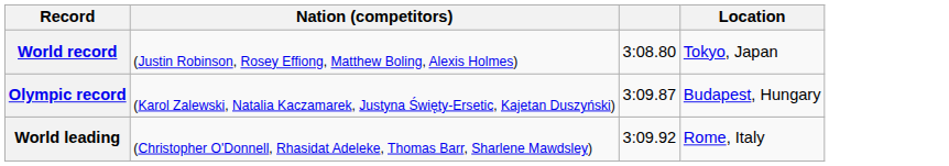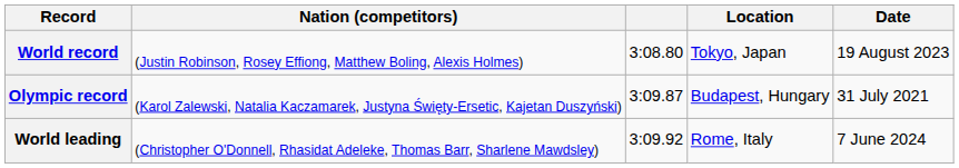 <table class="wikitable">
 <tr>
 <th scope="col">Record</th>
 <th scope="col">Nation (competitors)</th>
 <th scope="col"></th>
 <th scope="col">Location</th>
+<th scope="col">Date</th>
 </tr>
 <tr>
 <th scope="row"><a href='#'>World record</a></th>
 <td><br><small>(<a href='#'>Justin Robinson</a>, <a href='#'>Rosey Effiong</a>, <a href='#'>Matthew Boling</a>, <a href='#'>Alexis Holmes</a>)</small></td>
 <td style="text-align:center">3:08.80</td>
 <td><a href='#'>Tokyo</a>, Japan</td>
+<td>19 August 2023</td>
 </tr>
 <tr>
 <th scope="row"><a href='#'>Olympic record</a></th>
 <td><br><small>(<a href='#'>Karol Zalewski</a>, <a href='#'>Natalia Kaczamarek</a>, <a href='#'>Justyna Święty-Ersetic</a>, <a href='#'>Kajetan Duszyński</a>)</small></td>
 <td style="text-align:center">3:09.87</td>
 <td><a href='#'>Budapest</a>, Hungary</td>
+<td>31 July 2021</td>
 </tr>
 <tr>
 <th scope="row">World leading</th>
 <td><br><small>(<a href='#'>Christopher O'Donnell</a>, <a href='#'>Rhasidat Adeleke</a>, <a href='#'>Thomas Barr</a>, <a href='#'>Sharlene Mawdsley</a>)</small></td>
 <td style="text-align:center">3:09.92</td>
 <td><a href='#'>Rome</a>, Italy</td>
+<td>7 June 2024</td>
 </tr>
 </table>
